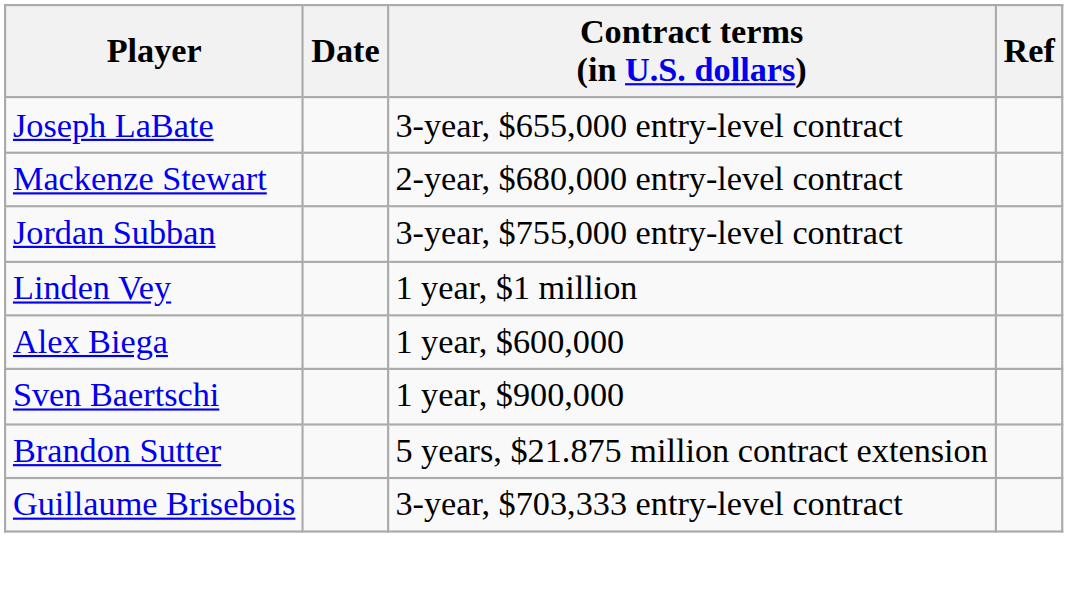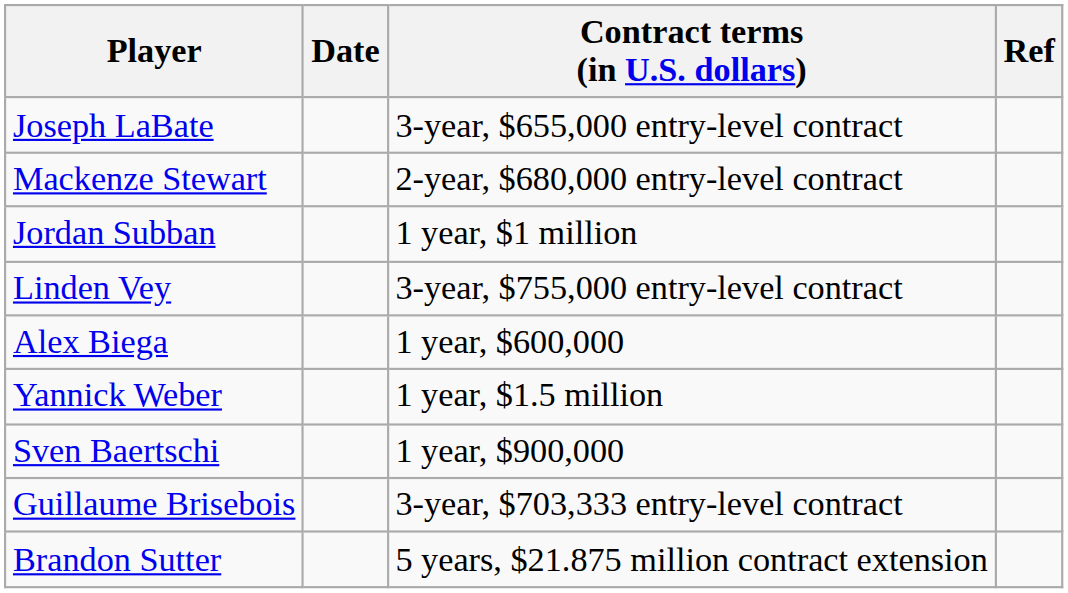 <table class="wikitable">
 <tr>
 <th>Player</th>
 <th>Date</th>
 <th>Contract terms<br>(in <a href='#'>U.S. dollars</a>)</th>
 <th>Ref</th>
 </tr>
 <tr>
 <td><a href='#'>Joseph LaBate</a></td>
 <td></td>
 <td>3-year, $655,000 entry-level contract</td>
 <td></td>
 </tr>
 <tr>
 <td><a href='#'>Mackenze Stewart</a></td>
 <td></td>
 <td>2-year, $680,000 entry-level contract</td>
 <td></td>
 </tr>
 <tr>
 <td><a href='#'>Jordan Subban</a></td>
 <td></td>
-<td>3-year, $755,000 entry-level contract</td>
+<td>1 year, $1 million</td>
 <td></td>
 </tr>
 <tr>
 <td><a href='#'>Linden Vey</a></td>
 <td></td>
-<td>1 year, $1 million</td>
+<td>3-year, $755,000 entry-level contract</td>
 <td></td>
 </tr>
 <tr>
 <td><a href='#'>Alex Biega</a></td>
 <td></td>
 <td>1 year, $600,000</td>
 <td></td>
 </tr>
 <tr>
+<td><a href='#'>Yannick Weber</a></td>
+<td></td>
+<td>1 year, $1.5 million</td>
+<td></td>
+</tr>
+<tr>
 <td><a href='#'>Sven Baertschi</a></td>
 <td></td>
 <td>1 year, $900,000</td>
+<td></td>
+</tr>
+<tr>
+<td><a href='#'>Guillaume Brisebois</a></td>
+<td></td>
+<td>3-year, $703,333 entry-level contract</td>
 <td></td>
 </tr>
 <tr>
 <td><a href='#'>Brandon Sutter</a></td>
 <td></td>
 <td>5 years, $21.875 million contract extension</td>
 <td></td>
 </tr>
-<tr>
-<td><a href='#'>Guillaume Brisebois</a></td>
-<td></td>
-<td>3-year, $703,333 entry-level contract</td>
-<td></td>
-</tr>
 </table>
